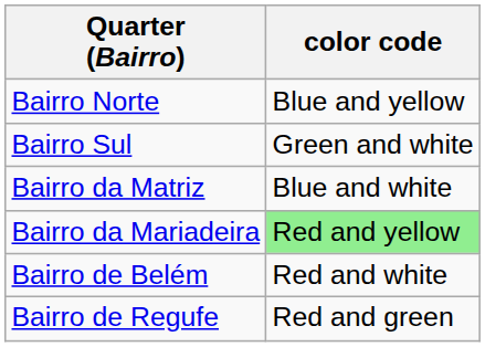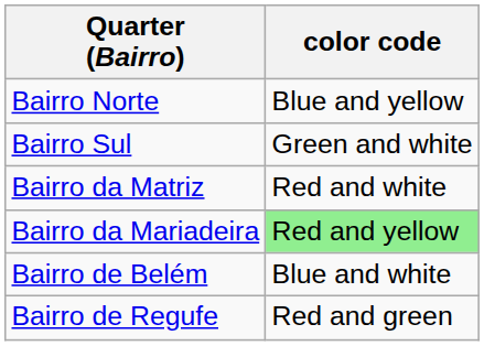 <table class="wikitable sortable" | align="center">
 <tr>
 <th>Quarter<br>(<em>Bairro</em>)</th>
 <th>color code</th>
 </tr>
 <tr>
 <td><a href='#'>Bairro Norte</a></td>
 <td>Blue and yellow</td>
 </tr>
 <tr>
 <td><a href='#'>Bairro Sul</a></td>
 <td>Green and white</td>
 </tr>
 <tr>
 <td><a href='#'>Bairro da Matriz</a></td>
-<td>Blue and white</td>
+<td>Red and white</td>
 </tr>
 <tr>
 <td><a href='#'>Bairro da Mariadeira</a></td>
 <td style="background: lightgreen;">Red and yellow</td>
 </tr>
 <tr>
 <td><a href='#'>Bairro de Belém</a></td>
-<td>Red and white</td>
+<td>Blue and white</td>
 </tr>
 <tr>
 <td><a href='#'>Bairro de Regufe</a></td>
 <td>Red and green</td>
 </tr>
 </table>
